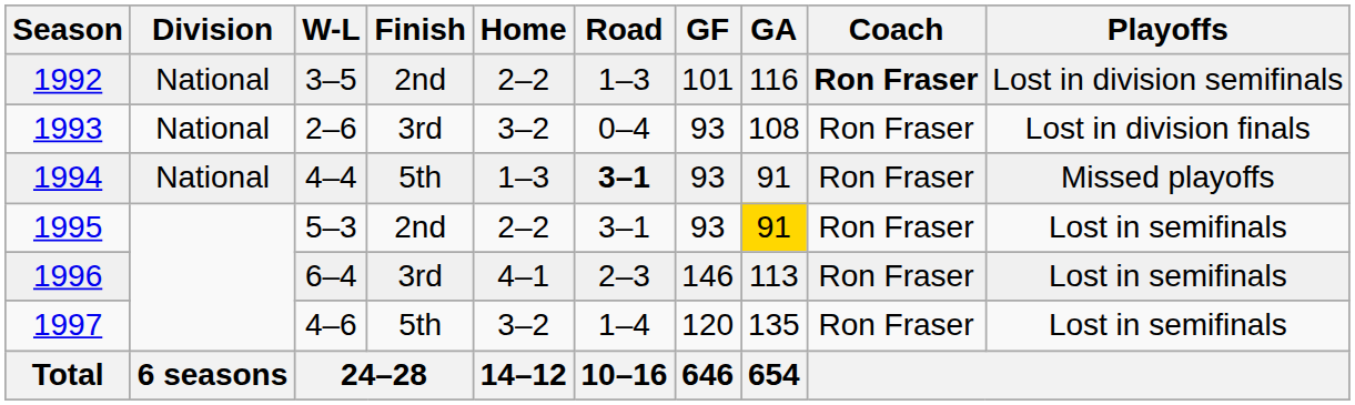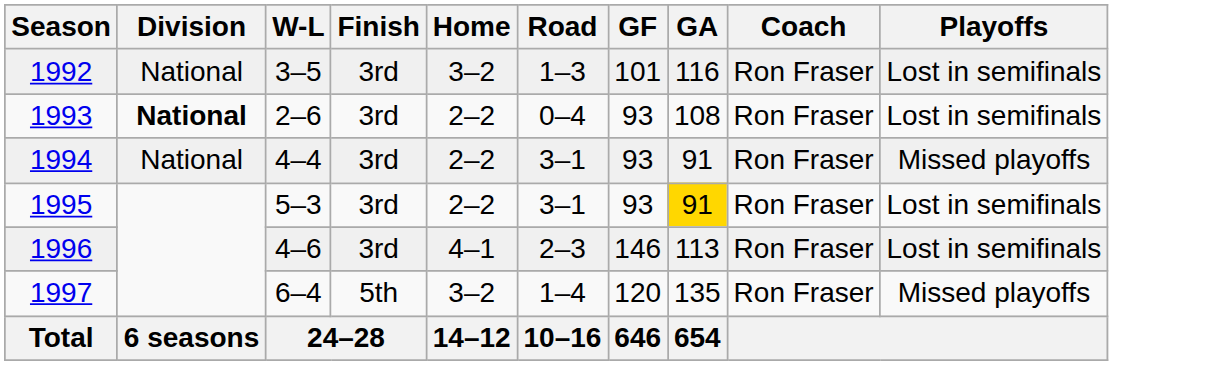 <table class="wikitable">
 <tr>
 <th>Season</th>
 <th>Division</th>
 <th>W-L</th>
 <th>Finish</th>
 <th>Home</th>
 <th>Road</th>
 <th>GF</th>
 <th>GA</th>
 <th>Coach</th>
 <th>Playoffs</th>
 </tr>
 <tr ALIGN=center bgcolor="#f0f0f0">
 <td><a href='#'>1992</a></td>
 <td>National</td>
 <td>3–5</td>
-<td>2nd</td>
-<td>2–2</td>
+<td>3rd</td>
+<td>3–2</td>
 <td>1–3</td>
 <td>101</td>
 <td>116</td>
-<td><strong>Ron Fraser</strong></td>
-<td>Lost in division semifinals</td>
+<td>Ron Fraser</td>
+<td>Lost in semifinals</td>
 </tr>
 <tr ALIGN=center>
 <td><a href='#'>1993</a></td>
-<td>National</td>
+<td><strong>National</strong></td>
 <td>2–6</td>
 <td>3rd</td>
-<td>3–2</td>
+<td>2–2</td>
 <td>0–4</td>
 <td>93</td>
 <td>108</td>
 <td>Ron Fraser</td>
-<td>Lost in division finals</td>
+<td>Lost in semifinals</td>
 </tr>
 <tr ALIGN=center bgcolor="#f0f0f0">
 <td><a href='#'>1994</a></td>
 <td>National</td>
 <td>4–4</td>
-<td>5th</td>
-<td>1–3</td>
-<td><strong>3–1</strong></td>
+<td>3rd</td>
+<td>2–2</td>
+<td>3–1</td>
 <td>93</td>
 <td>91</td>
 <td>Ron Fraser</td>
 <td>Missed playoffs</td>
 </tr>
 <tr ALIGN=center>
 <td><a href='#'>1995</a></td>
 <td rowspan="3"></td>
 <td>5–3</td>
-<td>2nd</td>
+<td>3rd</td>
 <td>2–2</td>
 <td>3–1</td>
 <td>93</td>
 <td style="background: gold;">91</td>
 <td>Ron Fraser</td>
 <td>Lost in semifinals</td>
 </tr>
 <tr ALIGN=center bgcolor="#f0f0f0">
 <td><a href='#'>1996</a></td>
-<td>6–4</td>
+<td>4–6</td>
 <td>3rd</td>
 <td>4–1</td>
 <td>2–3</td>
 <td>146</td>
 <td>113</td>
 <td>Ron Fraser</td>
 <td>Lost in semifinals</td>
 </tr>
 <tr ALIGN=center>
 <td><a href='#'>1997</a></td>
-<td>4–6</td>
+<td>6–4</td>
 <td>5th</td>
 <td>3–2</td>
 <td>1–4</td>
 <td>120</td>
 <td>135</td>
 <td>Ron Fraser</td>
-<td>Lost in semifinals</td>
+<td>Missed playoffs</td>
 </tr>
 <tr ALIGN=center bgcolor="#e0e0e0">
 <th>Total</th>
 <th>6 seasons</th>
 <th colspan="2">24–28</th>
 <th>14–12</th>
 <th>10–16</th>
 <th>646</th>
 <th>654</th>
 <th colspan="2"></th>
 </tr>
 </table>
